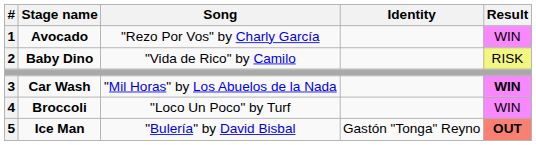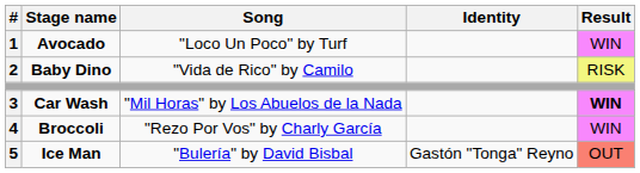 <table class="wikitable plainrowheaders" style="text-align: center;">
 <tr>
 <th>#</th>
 <th>Stage name</th>
 <th>Song</th>
 <th>Identity</th>
 <th>Result</th>
 </tr>
 <tr>
 <th><strong>1</strong></th>
 <td><strong>Avocado</strong></td>
-<td>"Rezo Por Vos" by <a href='#'>Charly García</a></td>
+<td>"Loco Un Poco" by Turf</td>
 <td></td>
 <td bgcolor="#F888FD">WIN</td>
 </tr>
 <tr>
 <th>2</th>
 <td><strong>Baby Dino</strong></td>
 <td>"Vida de Rico" by <a href='#'>Camilo</a></td>
 <td></td>
 <td bgcolor="#F3F781">RISK</td>
 </tr>
 <tr>
 <td colspan="5" style="background:darkgray"></td>
 </tr>
 <tr>
 <th><strong>3</strong></th>
 <td><strong>Car Wash</strong></td>
 <td>"<a href='#'>Mil Horas</a>" by <a href='#'>Los Abuelos de la Nada</a></td>
 <td></td>
 <td bgcolor="#F888FD"><strong>WIN</strong></td>
 </tr>
 <tr>
 <th><strong>4</strong></th>
 <td><strong>Broccoli</strong></td>
-<td>"Loco Un Poco" by Turf</td>
+<td>"Rezo Por Vos" by <a href='#'>Charly García</a></td>
 <td></td>
 <td bgcolor="#F888FD">WIN</td>
 </tr>
 <tr>
 <th><strong>5</strong></th>
 <td><strong>Ice Man</strong></td>
 <td>"<a href='#'>Bulería</a>" by <a href='#'>David Bisbal</a></td>
 <td>Gastón "Tonga" Reyno</td>
-<td bgcolor="salmon"><strong>OUT</strong></td>
+<td bgcolor="salmon">OUT</td>
 </tr>
 </table>
